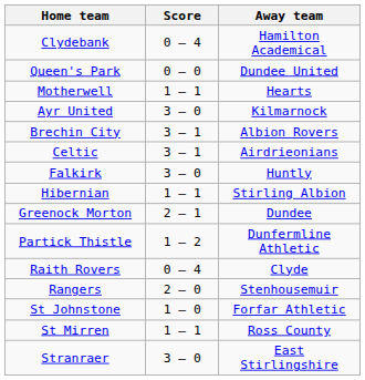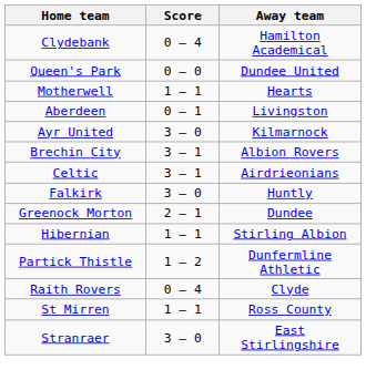 <table class="wikitable" style="text-align: center">
 <tr>
 <th width=140>Home team</th>
 <th width=70>Score</th>
 <th width=140>Away team</th>
 </tr>
 <tr>
 <td><a href='#'>Clydebank</a></td>
 <td>0 – 4</td>
 <td><a href='#'>Hamilton Academical</a></td>
 </tr>
 <tr>
 <td><a href='#'>Queen's Park</a></td>
 <td>0 – 0</td>
 <td><a href='#'>Dundee United</a></td>
 </tr>
 <tr>
 <td><a href='#'>Motherwell</a></td>
 <td>1 – 1</td>
 <td><a href='#'>Hearts</a></td>
 </tr>
 <tr>
+<td><a href='#'>Aberdeen</a></td>
+<td>0 – 1</td>
+<td><a href='#'>Livingston</a></td>
+</tr>
+<tr>
 <td><a href='#'>Ayr United</a></td>
 <td>3 – 0</td>
 <td><a href='#'>Kilmarnock</a></td>
 </tr>
 <tr>
 <td><a href='#'>Brechin City</a></td>
 <td>3 – 1</td>
 <td><a href='#'>Albion Rovers</a></td>
 </tr>
 <tr>
 <td><a href='#'>Celtic</a></td>
 <td>3 – 1</td>
 <td><a href='#'>Airdrieonians</a></td>
 </tr>
 <tr>
 <td><a href='#'>Falkirk</a></td>
 <td>3 – 0</td>
 <td><a href='#'>Huntly</a></td>
 </tr>
 <tr>
+<td><a href='#'>Greenock Morton</a></td>
+<td>2 – 1</td>
+<td><a href='#'>Dundee</a></td>
+</tr>
+<tr>
 <td><a href='#'>Hibernian</a></td>
 <td>1 – 1</td>
 <td><a href='#'>Stirling Albion</a></td>
-</tr>
-<tr>
-<td><a href='#'>Greenock Morton</a></td>
-<td>2 – 1</td>
-<td><a href='#'>Dundee</a></td>
 </tr>
 <tr>
 <td><a href='#'>Partick Thistle</a></td>
 <td>1 – 2</td>
 <td><a href='#'>Dunfermline Athletic</a></td>
 </tr>
 <tr>
 <td><a href='#'>Raith Rovers</a></td>
 <td>0 – 4</td>
 <td><a href='#'>Clyde</a></td>
 </tr>
 <tr>
-<td><a href='#'>Rangers</a></td>
-<td>2 – 0</td>
-<td><a href='#'>Stenhousemuir</a></td>
-</tr>
-<tr>
-<td><a href='#'>St Johnstone</a></td>
-<td>1 – 0</td>
-<td><a href='#'>Forfar Athletic</a></td>
-</tr>
-<tr>
 <td><a href='#'>St Mirren</a></td>
 <td>1 – 1</td>
 <td><a href='#'>Ross County</a></td>
 </tr>
 <tr>
 <td><a href='#'>Stranraer</a></td>
 <td>3 – 0</td>
 <td><a href='#'>East Stirlingshire</a></td>
 </tr>
 </table>
